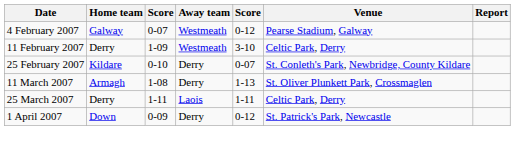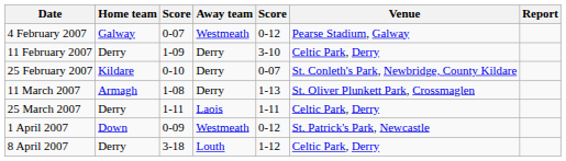 <table class="wikitable">
 <tr>
 <th>Date</th>
 <th>Home team</th>
 <th>Score</th>
 <th>Away team</th>
 <th>Score</th>
 <th>Venue</th>
 <th>Report</th>
 </tr>
 <tr>
 <td>4 February 2007</td>
 <td><a href='#'>Galway</a></td>
 <td>0-07</td>
 <td><a href='#'>Westmeath</a></td>
 <td>0-12</td>
 <td><a href='#'>Pearse Stadium</a>, <a href='#'>Galway</a></td>
 <td></td>
 </tr>
 <tr>
 <td>11 February 2007</td>
 <td>Derry</td>
 <td>1-09</td>
-<td><a href='#'>Westmeath</a></td>
+<td>Derry</td>
 <td>3-10</td>
 <td><a href='#'>Celtic Park</a>, <a href='#'>Derry</a></td>
 <td></td>
 </tr>
 <tr>
 <td>25 February 2007</td>
 <td><a href='#'>Kildare</a></td>
 <td>0-10</td>
 <td>Derry</td>
 <td>0-07</td>
 <td><a href='#'>St. Conleth's Park</a>, <a href='#'>Newbridge, County Kildare</a></td>
 <td></td>
 </tr>
 <tr>
 <td>11 March 2007</td>
 <td><a href='#'>Armagh</a></td>
 <td>1-08</td>
 <td>Derry</td>
 <td>1-13</td>
 <td><a href='#'>St. Oliver Plunkett Park</a>, <a href='#'>Crossmaglen</a></td>
 <td></td>
 </tr>
 <tr>
 <td>25 March 2007</td>
 <td>Derry</td>
 <td>1-11</td>
 <td><a href='#'>Laois</a></td>
 <td>1-11</td>
 <td><a href='#'>Celtic Park</a>, <a href='#'>Derry</a></td>
 <td></td>
 </tr>
 <tr>
 <td>1 April 2007</td>
 <td><a href='#'>Down</a></td>
 <td>0-09</td>
-<td>Derry</td>
+<td><a href='#'>Westmeath</a></td>
 <td>0-12</td>
 <td><a href='#'>St. Patrick's Park</a>, <a href='#'>Newcastle</a></td>
 <td></td>
 </tr>
+<tr>
+<td>8 April 2007</td>
+<td>Derry</td>
+<td>3-18</td>
+<td><a href='#'>Louth</a></td>
+<td>1-12</td>
+<td><a href='#'>Celtic Park</a>, <a href='#'>Derry</a></td>
+<td></td>
+</tr>
 </table>
